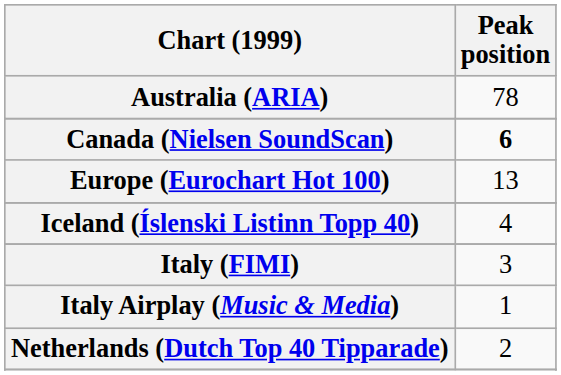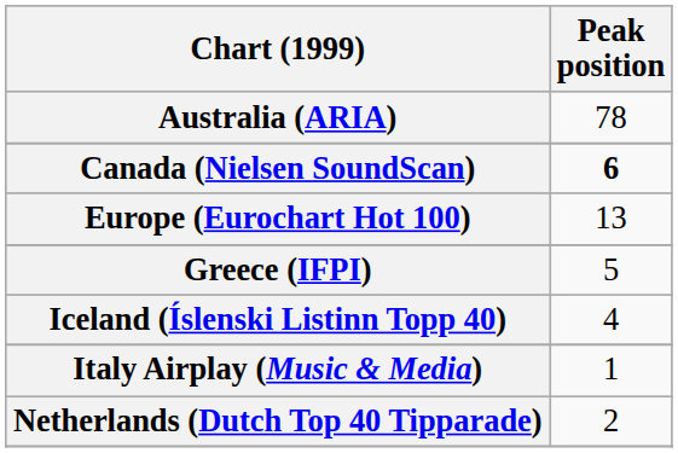 <table class="wikitable sortable plainrowheaders" style="text-align:center">
 <tr>
 <th>Chart (1999)</th>
 <th>Peak<br>position</th>
 </tr>
 <tr>
 <th scope="row">Australia (<a href='#'>ARIA</a>)</th>
 <td>78</td>
 </tr>
 <tr>
 </tr>
 <tr>
 </tr>
 <tr>
 </tr>
 <tr>
 <th scope="row">Canada (<a href='#'>Nielsen SoundScan</a>)</th>
 <td><strong>6</strong></td>
 </tr>
 <tr>
 <th scope="row">Europe (<a href='#'>Eurochart Hot 100</a>)</th>
 <td>13</td>
 </tr>
 <tr>
 </tr>
 <tr>
 </tr>
 <tr>
+<th scope="row">Greece (<a href='#'>IFPI</a>)</th>
+<td>5</td>
+</tr>
+<tr>
 <th scope="row">Iceland (<a href='#'>Íslenski Listinn Topp 40</a>)</th>
 <td>4</td>
 </tr>
 <tr>
-</tr>
-<tr>
-<th scope="row">Italy (<a href='#'>FIMI</a>)</th>
-<td>3</td>
 </tr>
 <tr>
 <th scope="row">Italy Airplay (<em><a href='#'>Music & Media</a></em>)</th>
 <td>1</td>
 </tr>
 <tr>
 <th scope="row">Netherlands (<a href='#'>Dutch Top 40 Tipparade</a>)</th>
 <td>2</td>
 </tr>
 <tr>
 </tr>
 <tr>
 </tr>
 <tr>
 </tr>
 <tr>
 </tr>
 <tr>
 </tr>
 <tr>
 </tr>
 <tr>
 </tr>
 <tr>
 </tr>
 <tr>
 </tr>
 </table>
